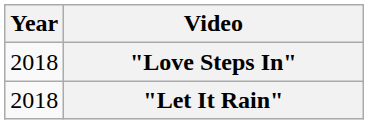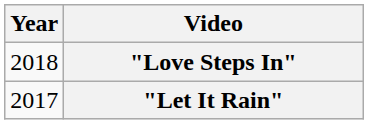 <table class="wikitable plainrowheaders">
 <tr>
 <th>Year</th>
 <th style="width:12em;">Video</th>
 </tr>
 <tr>
 <td>2018</td>
 <th scope="row">"Love Steps In"</th>
 </tr>
 <tr>
-<td>2018</td>
+<td>2017</td>
 <th scope="row">"Let It Rain"</th>
 </tr>
 </table>
